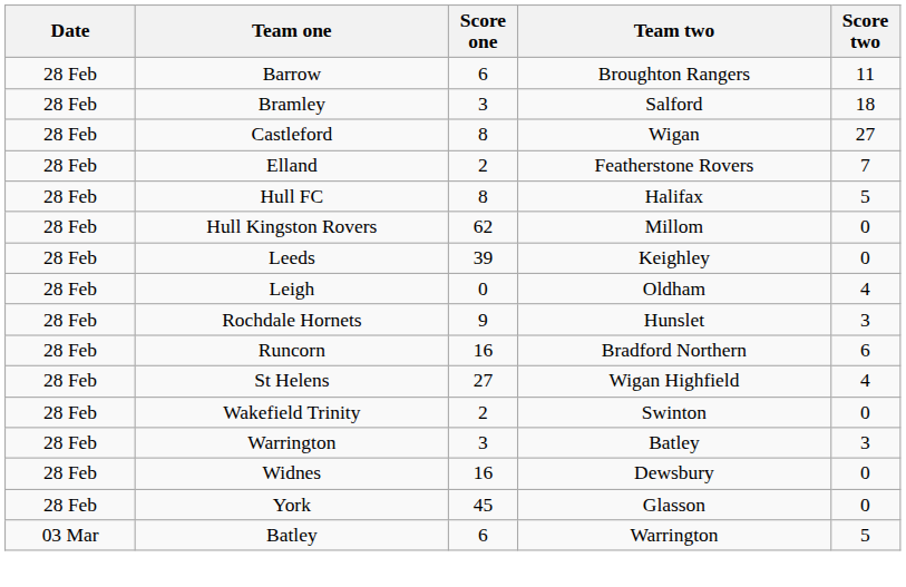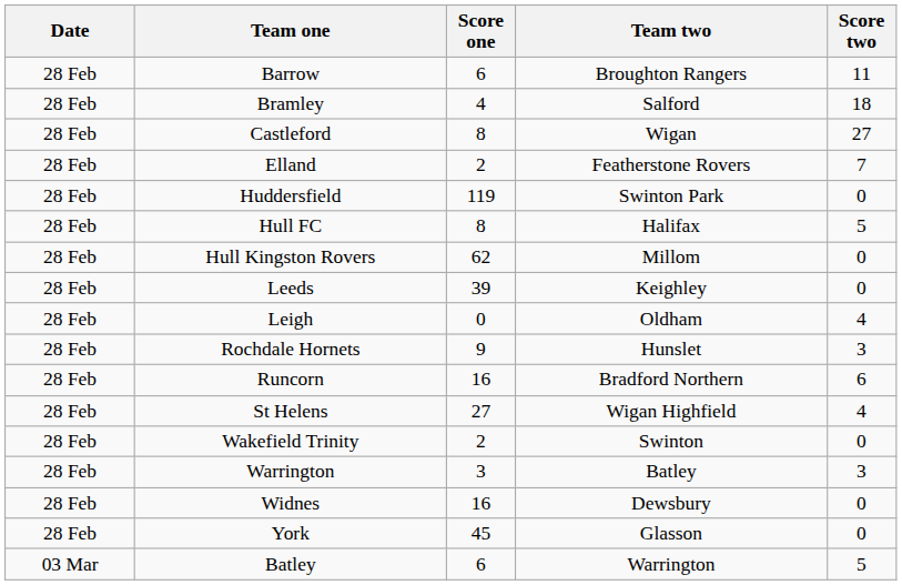 <table class="wikitable" style="text-align: center">
 <tr>
 <th width=100>Date</th>
 <th width=250>Team one</th>
 <th width=50>Score one</th>
 <th width=250>Team two</th>
 <th width=50>Score two</th>
 </tr>
 <tr>
 <td>28 Feb</td>
 <td>Barrow</td>
 <td>6</td>
 <td>Broughton Rangers</td>
 <td>11</td>
 </tr>
 <tr>
 <td>28 Feb</td>
 <td>Bramley</td>
-<td>3</td>
+<td>4</td>
 <td>Salford</td>
 <td>18</td>
 </tr>
 <tr>
 <td>28 Feb</td>
 <td>Castleford</td>
 <td>8</td>
 <td>Wigan</td>
 <td>27</td>
 </tr>
 <tr>
 <td>28 Feb</td>
 <td>Elland</td>
 <td>2</td>
 <td>Featherstone Rovers</td>
 <td>7</td>
+</tr>
+<tr>
+<td>28 Feb</td>
+<td>Huddersfield</td>
+<td>119</td>
+<td>Swinton Park</td>
+<td>0</td>
 </tr>
 <tr>
 <td>28 Feb</td>
 <td>Hull FC</td>
 <td>8</td>
 <td>Halifax</td>
 <td>5</td>
 </tr>
 <tr>
 <td>28 Feb</td>
 <td>Hull Kingston Rovers</td>
 <td>62</td>
 <td>Millom</td>
 <td>0</td>
 </tr>
 <tr>
 <td>28 Feb</td>
 <td>Leeds</td>
 <td>39</td>
 <td>Keighley</td>
 <td>0</td>
 </tr>
 <tr>
 <td>28 Feb</td>
 <td>Leigh</td>
 <td>0</td>
 <td>Oldham</td>
 <td>4</td>
 </tr>
 <tr>
 <td>28 Feb</td>
 <td>Rochdale Hornets</td>
 <td>9</td>
 <td>Hunslet</td>
 <td>3</td>
 </tr>
 <tr>
 <td>28 Feb</td>
 <td>Runcorn</td>
 <td>16</td>
 <td>Bradford Northern</td>
 <td>6</td>
 </tr>
 <tr>
 <td>28 Feb</td>
 <td>St Helens</td>
 <td>27</td>
 <td>Wigan Highfield</td>
 <td>4</td>
 </tr>
 <tr>
 <td>28 Feb</td>
 <td>Wakefield Trinity</td>
 <td>2</td>
 <td>Swinton</td>
 <td>0</td>
 </tr>
 <tr>
 <td>28 Feb</td>
 <td>Warrington</td>
 <td>3</td>
 <td>Batley</td>
 <td>3</td>
 </tr>
 <tr>
 <td>28 Feb</td>
 <td>Widnes</td>
 <td>16</td>
 <td>Dewsbury</td>
 <td>0</td>
 </tr>
 <tr>
 <td>28 Feb</td>
 <td>York</td>
 <td>45</td>
 <td>Glasson</td>
 <td>0</td>
 </tr>
 <tr>
 <td>03 Mar</td>
 <td>Batley</td>
 <td>6</td>
 <td>Warrington</td>
 <td>5</td>
 </tr>
 </table>
